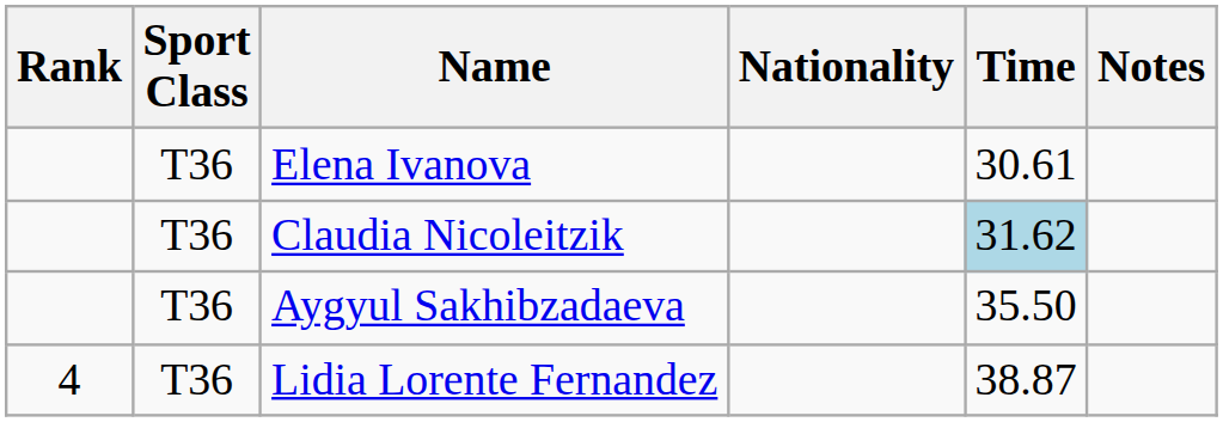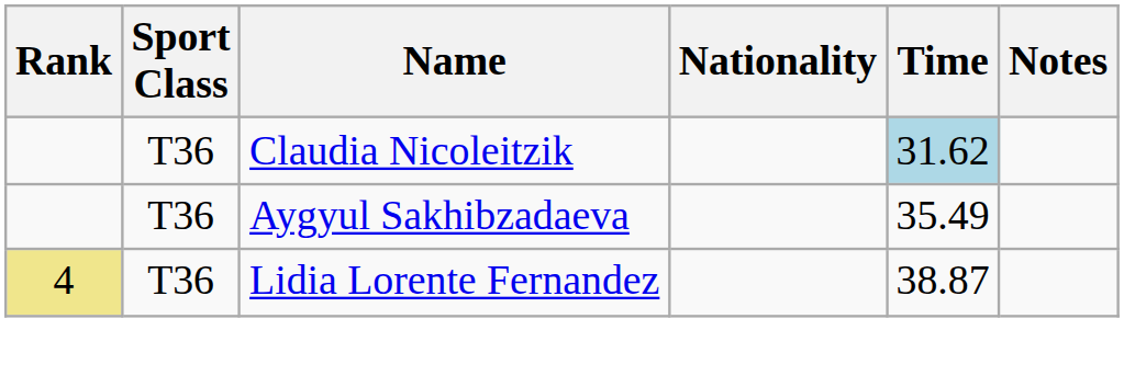 <table class="wikitable sortable" style="text-align:center">
 <tr>
 <th>Rank</th>
 <th>Sport<br>Class</th>
 <th>Name</th>
 <th>Nationality</th>
 <th>Time</th>
 <th>Notes</th>
-</tr>
-<tr>
-<td></td>
-<td>T36</td>
-<td align=left><a href='#'>Elena Ivanova</a></td>
-<td align=left></td>
-<td>30.61</td>
-<td></td>
 </tr>
 <tr>
 <td></td>
 <td>T36</td>
 <td align=left><a href='#'>Claudia Nicoleitzik</a></td>
 <td align=left></td>
 <td style="background: lightblue;">31.62</td>
 <td></td>
 </tr>
 <tr>
 <td></td>
 <td>T36</td>
 <td align=left><a href='#'>Aygyul Sakhibzadaeva</a></td>
 <td align=left></td>
-<td>35.50</td>
+<td>35.49</td>
 <td></td>
 </tr>
 <tr>
-<td>4</td>
+<td style="background: khaki;">4</td>
 <td>T36</td>
 <td align=left><a href='#'>Lidia Lorente Fernandez</a></td>
 <td align=left></td>
 <td>38.87</td>
 <td></td>
 </tr>
 </table>
